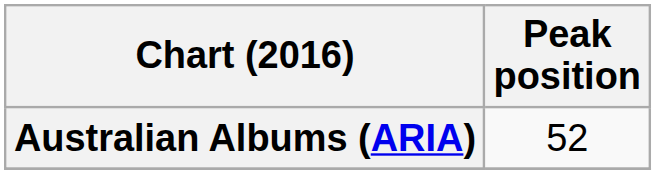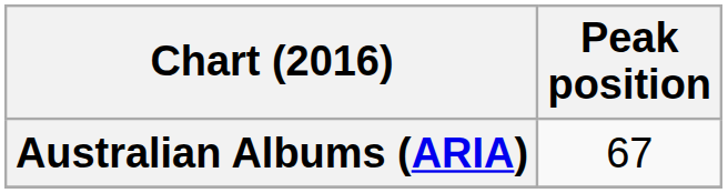 <table class="wikitable sortable plainrowheaders" style="text-align:center">
 <tr>
 <th scope="col">Chart (2016)</th>
 <th scope="col">Peak<br> position</th>
 </tr>
 <tr>
 <th scope="row">Australian Albums (<a href='#'>ARIA</a>)</th>
-<td>52</td>
+<td>67</td>
 </tr>
 <tr>
 </tr>
 <tr>
 </tr>
 <tr>
 </tr>
 </table>
